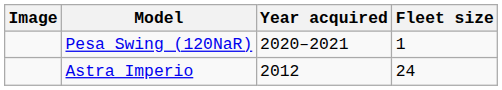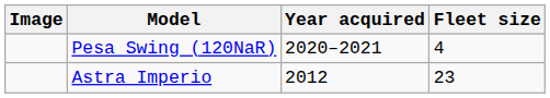 <table class="wikitable">
 <tr>
 <th>Image</th>
 <th>Model</th>
 <th>Year acquired</th>
 <th>Fleet size</th>
 </tr>
 <tr>
 <td></td>
 <td><a href='#'>Pesa Swing (120NaR)</a></td>
 <td>2020–2021</td>
-<td>1</td>
+<td>4</td>
 </tr>
 <tr>
 <td></td>
 <td><a href='#'>Astra Imperio</a></td>
 <td>2012</td>
-<td>24</td>
+<td>23</td>
 </tr>
 </table>
